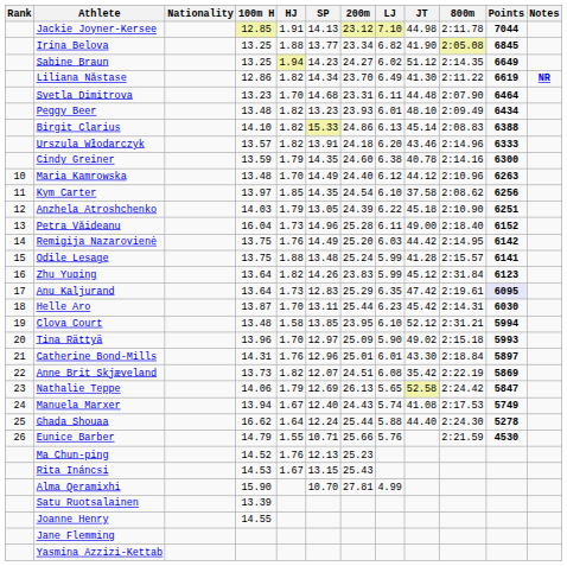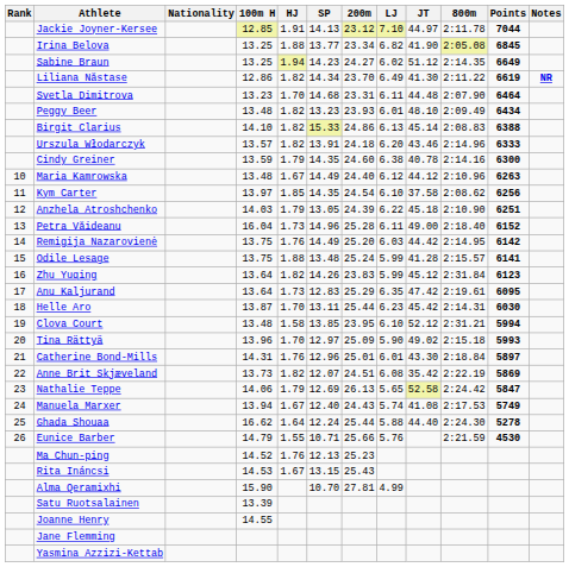 <table class="wikitable sortable" style=" text-align:center;">
 <tr>
 <th>Rank</th>
 <th>Athlete</th>
 <th>Nationality</th>
 <th>100m H</th>
 <th>HJ</th>
 <th>SP</th>
 <th>200m</th>
 <th>LJ</th>
 <th>JT</th>
 <th>800m</th>
 <th>Points</th>
 <th>Notes</th>
 </tr>
 <tr>
 <td></td>
 <td align=left><a href='#'>Jackie Joyner-Kersee</a></td>
 <td align=left></td>
 <td bgcolor=#F2F5A9>12.85</td>
 <td>1.91</td>
 <td>14.13</td>
 <td bgcolor=#F2F5A9>23.12</td>
 <td bgcolor=#F2F5A9>7.10</td>
-<td>44.98</td>
+<td>44.97</td>
 <td>2:11.78</td>
 <td><strong>7044</strong></td>
 <td></td>
 </tr>
 <tr>
 <td></td>
 <td align=left><a href='#'>Irina Belova</a></td>
 <td align=left></td>
 <td>13.25</td>
 <td>1.88</td>
 <td>13.77</td>
 <td>23.34</td>
 <td>6.82</td>
 <td>41.90</td>
 <td bgcolor=#F2F5A9>2:05.08</td>
 <td><strong>6845</strong></td>
 <td></td>
 </tr>
 <tr>
 <td></td>
 <td align=left><a href='#'>Sabine Braun</a></td>
 <td align=left></td>
 <td>13.25</td>
 <td bgcolor=#F2F5A9>1.94</td>
 <td>14.23</td>
 <td>24.27</td>
 <td>6.02</td>
 <td>51.12</td>
 <td>2:14.35</td>
 <td><strong>6649</strong></td>
 <td></td>
 </tr>
 <tr>
 <td></td>
 <td align=left><a href='#'>Liliana Năstase</a></td>
 <td align=left></td>
 <td>12.86</td>
 <td>1.82</td>
 <td>14.34</td>
 <td>23.70</td>
 <td>6.49</td>
 <td>41.30</td>
 <td>2:11.22</td>
 <td><strong>6619</strong></td>
 <td><strong><a href='#'>NR</a></strong></td>
 </tr>
 <tr>
 <td></td>
 <td align=left><a href='#'>Svetla Dimitrova</a></td>
 <td align=left></td>
 <td>13.23</td>
 <td>1.70</td>
 <td>14.68</td>
 <td>23.31</td>
 <td>6.11</td>
 <td>44.48</td>
 <td>2:07.90</td>
 <td><strong>6464</strong></td>
 <td></td>
 </tr>
 <tr>
 <td></td>
 <td align=left><a href='#'>Peggy Beer</a></td>
 <td align=left></td>
 <td>13.48</td>
 <td>1.82</td>
 <td>13.23</td>
 <td>23.93</td>
 <td>6.01</td>
 <td>48.10</td>
 <td>2:09.49</td>
 <td><strong>6434</strong></td>
 <td></td>
 </tr>
 <tr>
 <td></td>
 <td align=left><a href='#'>Birgit Clarius</a></td>
 <td align=left></td>
 <td>14.10</td>
 <td>1.82</td>
 <td bgcolor=#F2F5A9>15.33</td>
 <td>24.86</td>
 <td>6.13</td>
 <td>45.14</td>
 <td>2:08.83</td>
 <td><strong>6388</strong></td>
 <td></td>
 </tr>
 <tr>
 <td></td>
 <td align=left><a href='#'>Urszula Włodarczyk</a></td>
 <td align=left></td>
 <td>13.57</td>
 <td>1.82</td>
 <td>13.91</td>
 <td>24.18</td>
 <td>6.20</td>
 <td>43.46</td>
 <td>2:14.96</td>
 <td><strong>6333</strong></td>
 <td></td>
 </tr>
 <tr>
 <td></td>
 <td align=left><a href='#'>Cindy Greiner</a></td>
 <td align=left></td>
 <td>13.59</td>
 <td>1.79</td>
 <td>14.35</td>
 <td>24.60</td>
 <td>6.38</td>
 <td>40.78</td>
 <td>2:14.16</td>
 <td><strong>6300</strong></td>
 <td></td>
 </tr>
 <tr>
 <td>10</td>
 <td align=left><a href='#'>Maria Kamrowska</a></td>
 <td align=left></td>
 <td>13.48</td>
-<td>1.70</td>
+<td>1.67</td>
 <td>14.49</td>
 <td>24.40</td>
 <td>6.12</td>
 <td>44.12</td>
 <td>2:10.96</td>
 <td><strong>6263</strong></td>
 <td></td>
 </tr>
 <tr>
 <td>11</td>
 <td align=left><a href='#'>Kym Carter</a></td>
 <td align=left></td>
 <td>13.97</td>
 <td>1.85</td>
 <td>14.35</td>
 <td>24.54</td>
 <td>6.10</td>
 <td>37.58</td>
 <td>2:08.62</td>
 <td><strong>6256</strong></td>
 <td></td>
 </tr>
 <tr>
 <td>12</td>
 <td align=left><a href='#'>Anzhela Atroshchenko</a></td>
 <td align=left></td>
 <td>14.03</td>
 <td>1.79</td>
 <td>13.05</td>
 <td>24.39</td>
 <td>6.22</td>
 <td>45.18</td>
 <td>2:10.90</td>
 <td><strong>6251</strong></td>
 <td></td>
 </tr>
 <tr>
 <td>13</td>
 <td align=left><a href='#'>Petra Văideanu</a></td>
 <td align=left></td>
 <td>16.04</td>
 <td>1.73</td>
 <td>14.96</td>
 <td>25.28</td>
 <td>6.11</td>
 <td>49.00</td>
 <td>2:18.40</td>
 <td><strong>6152</strong></td>
 <td></td>
 </tr>
 <tr>
 <td>14</td>
 <td align=left><a href='#'>Remigija Nazarovienė</a></td>
 <td align=left></td>
 <td>13.75</td>
 <td>1.76</td>
 <td>14.49</td>
 <td>25.20</td>
 <td>6.03</td>
 <td>44.42</td>
 <td>2:14.95</td>
 <td><strong>6142</strong></td>
 <td></td>
 </tr>
 <tr>
 <td>15</td>
 <td align=left><a href='#'>Odile Lesage</a></td>
 <td align=left></td>
 <td>13.75</td>
 <td>1.88</td>
 <td>13.48</td>
 <td>25.24</td>
 <td>5.99</td>
 <td>41.28</td>
 <td>2:15.57</td>
 <td><strong>6141</strong></td>
 <td></td>
 </tr>
 <tr>
 <td>16</td>
 <td align=left><a href='#'>Zhu Yuqing</a></td>
 <td align=left></td>
 <td>13.64</td>
 <td>1.82</td>
 <td>14.26</td>
 <td>23.83</td>
 <td>5.99</td>
 <td>45.12</td>
 <td>2:31.84</td>
 <td><strong>6123</strong></td>
 <td></td>
 </tr>
 <tr>
 <td>17</td>
 <td align=left><a href='#'>Anu Kaljurand</a></td>
 <td align=left></td>
 <td>13.64</td>
 <td>1.73</td>
 <td>12.83</td>
 <td>25.29</td>
 <td>6.35</td>
 <td>47.42</td>
 <td>2:19.61</td>
-<td style="background: lavender;"><strong>6095</strong></td>
+<td><strong>6095</strong></td>
 <td></td>
 </tr>
 <tr>
 <td>18</td>
 <td align=left><a href='#'>Helle Aro</a></td>
 <td align=left></td>
 <td>13.87</td>
 <td>1.70</td>
 <td>13.11</td>
 <td>25.44</td>
 <td>6.23</td>
 <td>45.42</td>
 <td>2:14.31</td>
 <td><strong>6030</strong></td>
 <td></td>
 </tr>
 <tr>
 <td>19</td>
 <td align=left><a href='#'>Clova Court</a></td>
 <td align=left></td>
 <td>13.48</td>
 <td>1.58</td>
 <td>13.85</td>
 <td>23.95</td>
 <td>6.10</td>
 <td>52.12</td>
 <td>2:31.21</td>
 <td><strong>5994</strong></td>
 <td></td>
 </tr>
 <tr>
 <td>20</td>
 <td align=left><a href='#'>Tina Rättyä</a></td>
 <td align=left></td>
 <td>13.96</td>
 <td>1.70</td>
 <td>12.97</td>
 <td>25.09</td>
 <td>5.90</td>
 <td>49.02</td>
 <td>2:15.18</td>
 <td><strong>5993</strong></td>
 <td></td>
 </tr>
 <tr>
 <td>21</td>
 <td align=left><a href='#'>Catherine Bond-Mills</a></td>
 <td align=left></td>
 <td>14.31</td>
 <td>1.76</td>
 <td>12.96</td>
 <td>25.01</td>
 <td>6.01</td>
 <td>43.30</td>
 <td>2:18.84</td>
 <td><strong>5897</strong></td>
 <td></td>
 </tr>
 <tr>
 <td>22</td>
 <td align=left><a href='#'>Anne Brit Skjæveland</a></td>
 <td align=left></td>
 <td>13.73</td>
 <td>1.82</td>
 <td>12.07</td>
 <td>24.51</td>
 <td>6.08</td>
 <td>35.42</td>
 <td>2:22.19</td>
 <td><strong>5869</strong></td>
 <td></td>
 </tr>
 <tr>
 <td>23</td>
 <td align=left><a href='#'>Nathalie Teppe</a></td>
 <td align=left></td>
 <td>14.06</td>
 <td>1.79</td>
 <td>12.69</td>
 <td>26.13</td>
 <td>5.65</td>
 <td bgcolor=#F2F5A9>52.58</td>
 <td>2:24.42</td>
 <td><strong>5847</strong></td>
 <td></td>
 </tr>
 <tr>
 <td>24</td>
 <td align=left><a href='#'>Manuela Marxer</a></td>
 <td align=left></td>
 <td>13.94</td>
 <td>1.67</td>
 <td>12.40</td>
 <td>24.43</td>
 <td>5.74</td>
 <td>41.08</td>
 <td>2:17.53</td>
 <td><strong>5749</strong></td>
 <td></td>
 </tr>
 <tr>
 <td>25</td>
 <td align=left><a href='#'>Ghada Shouaa</a></td>
 <td align=left></td>
 <td>16.62</td>
 <td>1.64</td>
 <td>12.24</td>
 <td>25.44</td>
 <td>5.88</td>
 <td>44.40</td>
 <td>2:24.30</td>
 <td><strong>5278</strong></td>
 <td></td>
 </tr>
 <tr>
 <td>26</td>
 <td align=left><a href='#'>Eunice Barber</a></td>
 <td align=left></td>
 <td>14.79</td>
 <td>1.55</td>
 <td>10.71</td>
 <td>25.66</td>
 <td>5.76</td>
 <td></td>
 <td>2:21.59</td>
 <td><strong>4530</strong></td>
 <td></td>
 </tr>
 <tr>
 <td></td>
 <td align=left><a href='#'>Ma Chun-ping</a></td>
 <td align=left></td>
 <td>14.52</td>
 <td>1.76</td>
 <td>12.13</td>
 <td>25.23</td>
 <td></td>
 <td></td>
 <td></td>
 <td><strong></strong></td>
 <td></td>
 </tr>
 <tr>
 <td></td>
 <td align=left><a href='#'>Rita Ináncsi</a></td>
 <td align=left></td>
 <td>14.53</td>
 <td>1.67</td>
 <td>13.15</td>
 <td>25.43</td>
 <td></td>
 <td></td>
 <td></td>
 <td><strong></strong></td>
 <td></td>
 </tr>
 <tr>
 <td></td>
 <td align=left><a href='#'>Alma Qeramixhi</a></td>
 <td align=left></td>
 <td>15.90</td>
 <td></td>
 <td>10.70</td>
 <td>27.81</td>
 <td>4.99</td>
 <td></td>
 <td></td>
 <td><strong></strong></td>
 <td></td>
 </tr>
 <tr>
 <td></td>
 <td align=left><a href='#'>Satu Ruotsalainen</a></td>
 <td align=left></td>
 <td>13.39</td>
 <td></td>
 <td></td>
 <td></td>
 <td></td>
 <td></td>
 <td></td>
 <td><strong></strong></td>
 <td></td>
 </tr>
 <tr>
 <td></td>
 <td align=left><a href='#'>Joanne Henry</a></td>
 <td align=left></td>
 <td>14.55</td>
 <td></td>
 <td></td>
 <td></td>
 <td></td>
 <td></td>
 <td></td>
 <td><strong></strong></td>
 <td></td>
 </tr>
 <tr>
 <td></td>
 <td align=left><a href='#'>Jane Flemming</a></td>
 <td align=left></td>
 <td></td>
 <td></td>
 <td></td>
 <td></td>
 <td></td>
 <td></td>
 <td></td>
 <td><strong></strong></td>
 <td></td>
 </tr>
 <tr>
 <td></td>
 <td align=left><a href='#'>Yasmina Azzizi-Kettab</a></td>
 <td align=left></td>
 <td></td>
 <td></td>
 <td></td>
 <td></td>
 <td></td>
 <td></td>
 <td></td>
 <td><strong></strong></td>
 <td></td>
 </tr>
 </table>
